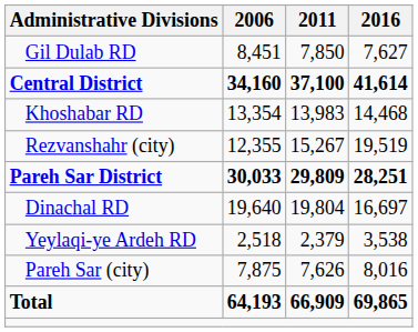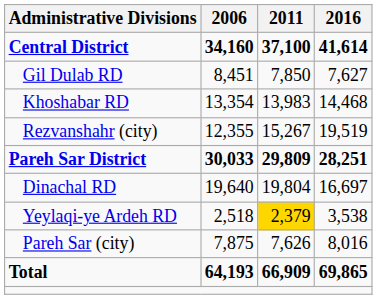 <table class="wikitable">
 <tr>
 <th>Administrative Divisions</th>
 <th>2006</th>
 <th>2011</th>
 <th>2016</th>
 </tr>
 <tr>
+<td><strong><a href='#'>Central District</a></strong></td>
+<td style="text-align: right;"><strong>34,160</strong></td>
+<td style="text-align: right;"><strong>37,100</strong></td>
+<td style="text-align: right;"><strong>41,614</strong></td>
+</tr>
+<tr>
 <td style="padding-left: 1em;"><a href='#'>Gil Dulab RD</a></td>
 <td style="text-align: right;">8,451</td>
 <td style="text-align: right;">7,850</td>
 <td style="text-align: right;">7,627</td>
-</tr>
-<tr>
-<td><strong><a href='#'>Central District</a></strong></td>
-<td style="text-align: right;"><strong>34,160</strong></td>
-<td style="text-align: right;"><strong>37,100</strong></td>
-<td style="text-align: right;"><strong>41,614</strong></td>
 </tr>
 <tr>
 <td style="padding-left: 1em;"><a href='#'>Khoshabar RD</a></td>
 <td style="text-align: right;">13,354</td>
 <td style="text-align: right;">13,983</td>
 <td style="text-align: right;">14,468</td>
 </tr>
 <tr>
 <td style="padding-left: 1em;"><a href='#'>Rezvanshahr</a> (city)</td>
 <td style="text-align: right;">12,355</td>
 <td style="text-align: right;">15,267</td>
 <td style="text-align: right;">19,519</td>
 </tr>
 <tr>
 <td><strong><a href='#'>Pareh Sar District</a></strong></td>
 <td style="text-align: right;"><strong>30,033</strong></td>
 <td style="text-align: right;"><strong>29,809</strong></td>
 <td style="text-align: right;"><strong>28,251</strong></td>
 </tr>
 <tr>
 <td style="padding-left: 1em;"><a href='#'>Dinachal RD</a></td>
 <td style="text-align: right;">19,640</td>
 <td style="text-align: right;">19,804</td>
 <td style="text-align: right;">16,697</td>
 </tr>
 <tr>
 <td style="padding-left: 1em;"><a href='#'>Yeylaqi-ye Ardeh RD</a></td>
 <td style="text-align: right;">2,518</td>
-<td style="text-align: right;">2,379</td>
+<td style="background: gold; text-align: right;">2,379</td>
 <td style="text-align: right;">3,538</td>
 </tr>
 <tr>
 <td style="padding-left: 1em;"><a href='#'>Pareh Sar</a> (city)</td>
 <td style="text-align: right;">7,875</td>
 <td style="text-align: right;">7,626</td>
 <td style="text-align: right;">8,016</td>
 </tr>
 <tr>
 <td><strong>Total</strong></td>
 <td style="text-align: right;"><strong>64,193</strong></td>
 <td style="text-align: right;"><strong>66,909</strong></td>
 <td style="text-align: right;"><strong>69,865</strong></td>
 </tr>
 <tr>
 <td colspan=4></td>
 </tr>
 </table>
